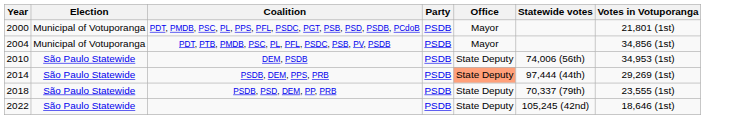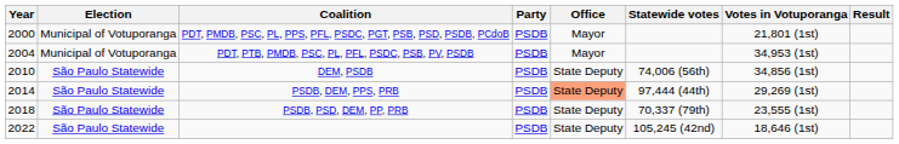 <table class="wikitable" style="text-align:center">
 <tr>
 <th>Year</th>
 <th>Election</th>
 <th>Coalition</th>
 <th>Party</th>
 <th>Office</th>
 <th>Statewide votes</th>
 <th>Votes in Votuporanga</th>
+<th>Result</th>
 </tr>
 <tr>
 <td>2000</td>
 <td>Municipal of Votuporanga</td>
 <td><small><a href='#'>PDT</a>, <a href='#'>PMDB</a>, <a href='#'>PSC</a>, <a href='#'>PL</a>, <a href='#'>PPS</a>, <a href='#'>PFL</a>, <a href='#'>PSDC</a>, <a href='#'>PGT</a>, <a href='#'>PSB</a>, <a href='#'>PSD</a>, <a href='#'>PSDB</a>, <a href='#'>PCdoB</a></small></td>
 <td><a href='#'>PSDB</a></td>
 <td>Mayor</td>
 <td></td>
 <td>21,801 (1st)</td>
+<td></td>
 </tr>
 <tr>
 <td>2004</td>
 <td>Municipal of Votuporanga</td>
 <td><small><a href='#'>PDT</a>, <a href='#'>PTB</a>, <a href='#'>PMDB</a>, <a href='#'>PSC</a>, <a href='#'>PL</a>, <a href='#'>PFL</a>, <a href='#'>PSDC</a>, <a href='#'>PSB</a>, <a href='#'>PV</a>, <a href='#'>PSDB</a></small></td>
 <td><a href='#'>PSDB</a></td>
 <td>Mayor</td>
 <td></td>
-<td>34,856 (1st)</td>
+<td>34,953 (1st)</td>
+<td></td>
 </tr>
 <tr>
 <td>2010</td>
 <td><a href='#'>São Paulo Statewide</a></td>
 <td><small><a href='#'>DEM</a>, <a href='#'>PSDB</a></small></td>
 <td><a href='#'>PSDB</a></td>
 <td>State Deputy</td>
 <td>74,006 (56th)</td>
-<td>34,953 (1st)</td>
+<td>34,856 (1st)</td>
+<td></td>
 </tr>
 <tr>
 <td>2014</td>
 <td><a href='#'>São Paulo Statewide</a></td>
 <td><small><a href='#'>PSDB</a>, <a href='#'>DEM</a>, <a href='#'>PPS</a>, <a href='#'>PRB</a></small></td>
 <td><a href='#'>PSDB</a></td>
 <td style="background: lightsalmon;">State Deputy</td>
 <td>97,444 (44th)</td>
 <td>29,269 (1st)</td>
+<td></td>
 </tr>
 <tr>
 <td>2018</td>
 <td><a href='#'>São Paulo Statewide</a></td>
 <td><small><a href='#'>PSDB</a>, <a href='#'>PSD</a>, <a href='#'>DEM</a>, <a href='#'>PP</a>, <a href='#'>PRB</a></small></td>
 <td><a href='#'>PSDB</a></td>
 <td>State Deputy</td>
 <td>70,337 (79th)</td>
 <td>23,555 (1st)</td>
+<td></td>
 </tr>
 <tr>
 <td>2022</td>
 <td><a href='#'>São Paulo Statewide</a></td>
 <td></td>
 <td><a href='#'>PSDB</a></td>
 <td>State Deputy</td>
 <td>105,245 (42nd)</td>
 <td>18,646 (1st)</td>
+<td></td>
 </tr>
 </table>
